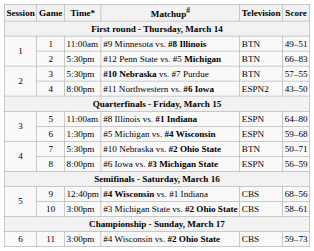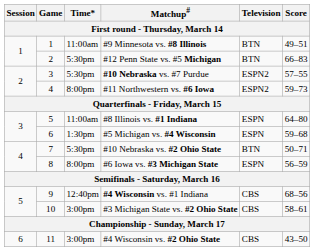 <table class="wikitable" style="font-size: 95%">
 <tr>
 <th>Session</th>
 <th>Game</th>
 <th>Time*</th>
 <th>Matchup<sup>#</sup></th>
 <th>Television</th>
 <th>Score</th>
 </tr>
 <tr>
 <th colspan=6>First round - Thursday, March 14</th>
 </tr>
 <tr>
 <td rowspan=2 align=center>1</td>
 <td align=center>1</td>
 <td>11:00am</td>
 <td>#9 Minnesota vs. <strong>#8 Illinois</strong></td>
 <td>BTN</td>
 <td>49–51</td>
 </tr>
 <tr>
 <td align=center>2</td>
 <td>5:30pm</td>
 <td>#12 Penn State vs. #5 <strong>Michigan</strong></td>
 <td>BTN</td>
 <td>66–83</td>
 </tr>
 <tr>
 <td rowspan=2 align=center>2</td>
 <td align=center>3</td>
 <td>5:30pm</td>
 <td><strong>#10 Nebraska</strong> vs. #7 Purdue</td>
-<td>BTN</td>
+<td>ESPN2</td>
 <td>57–55</td>
 </tr>
 <tr>
 <td align=center>4</td>
 <td>8:00pm</td>
 <td>#11 Northwestern vs. <strong>#6 Iowa</strong></td>
 <td>ESPN2</td>
-<td>43–50</td>
+<td>59–73</td>
 </tr>
 <tr>
 <th colspan=6>Quarterfinals - Friday, March 15</th>
 </tr>
 <tr>
 <td rowspan=2 align=center>3</td>
 <td align=center>5</td>
 <td>11:00am</td>
 <td>#8 Illinois vs. <strong>#1 Indiana</strong></td>
 <td>ESPN</td>
 <td>64–80</td>
 </tr>
 <tr>
 <td align=center>6</td>
 <td>1:30pm</td>
 <td>#5 Michigan vs. <strong>#4 Wisconsin</strong></td>
 <td>ESPN</td>
 <td>59–68</td>
 </tr>
 <tr>
 <td rowspan=2 align=center>4</td>
 <td align=center>7</td>
 <td>5:30pm</td>
 <td>#10 Nebraska vs. <strong>#2 Ohio State</strong></td>
 <td>BTN</td>
 <td>50–71</td>
 </tr>
 <tr>
 <td align=center>8</td>
 <td>8:00pm</td>
 <td>#6 Iowa vs. <strong>#3 Michigan State</strong></td>
 <td>ESPN</td>
 <td>56–59</td>
 </tr>
 <tr>
 <th colspan=6>Semifinals - Saturday, March 16</th>
 </tr>
 <tr>
 <td rowspan=2 align=center>5</td>
 <td align=center>9</td>
 <td>12:40pm</td>
 <td><strong>#4 Wisconsin</strong> vs. #1 Indiana</td>
 <td>CBS</td>
 <td>68–56</td>
 </tr>
 <tr>
 <td align=center>10</td>
 <td>3:00pm</td>
 <td>#3 Michigan State vs. <strong>#2 Ohio State</strong></td>
 <td>CBS</td>
 <td>58–61</td>
 </tr>
 <tr>
 <th colspan=6>Championship - Sunday, March 17</th>
 </tr>
 <tr>
 <td align=center>6</td>
 <td align=center>11</td>
 <td>3:00pm</td>
 <td>#4 Wisconsin vs. <strong>#2 Ohio State</strong></td>
 <td>CBS</td>
-<td>59–73</td>
+<td>43–50</td>
 </tr>
 </table>
